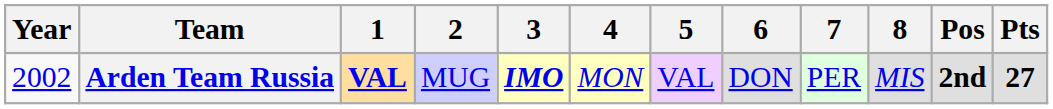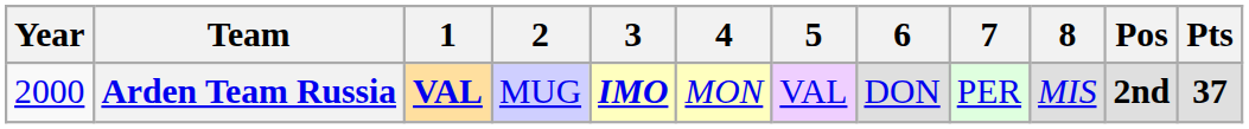 <table class="wikitable" style="text-align:center; font-size:85%">
 <tr>
 <th>Year</th>
 <th>Team</th>
 <th>1</th>
 <th>2</th>
 <th>3</th>
 <th>4</th>
 <th>5</th>
 <th>6</th>
 <th>7</th>
 <th>8</th>
 <th>Pos</th>
 <th>Pts</th>
 </tr>
 <tr>
-<td><a href='#'>2002</a></td>
+<td><a href='#'>2000</a></td>
 <th nowrap><a href='#'>Arden Team Russia</a></th>
 <td style="background:#FFDF9F;"><strong><a href='#'>VAL</a><br></strong></td>
 <td style="background:#CFCFFF;"><a href='#'>MUG</a><br></td>
 <td style="background:#FFFFBF;"><em> <strong><a href='#'>IMO</a></strong> </em><br></td>
 <td style="background:#FFFFBF;"><em><a href='#'>MON</a></em><br></td>
 <td style="background:#EFCFFF;"><a href='#'>VAL</a><br></td>
 <td style="background:#DFDFDF;"><a href='#'>DON</a><br></td>
 <td style="background:#DFFFDF;"><a href='#'>PER</a><br></td>
 <td style="background:#DFDFDF;"><em><a href='#'>MIS</a></em><br></td>
 <td style="background:#DFDFDF;"><strong>2nd</strong></td>
-<td style="background:#DFDFDF;"><strong>27</strong></td>
+<td style="background:#DFDFDF;"><strong>37</strong></td>
 </tr>
 </table>
